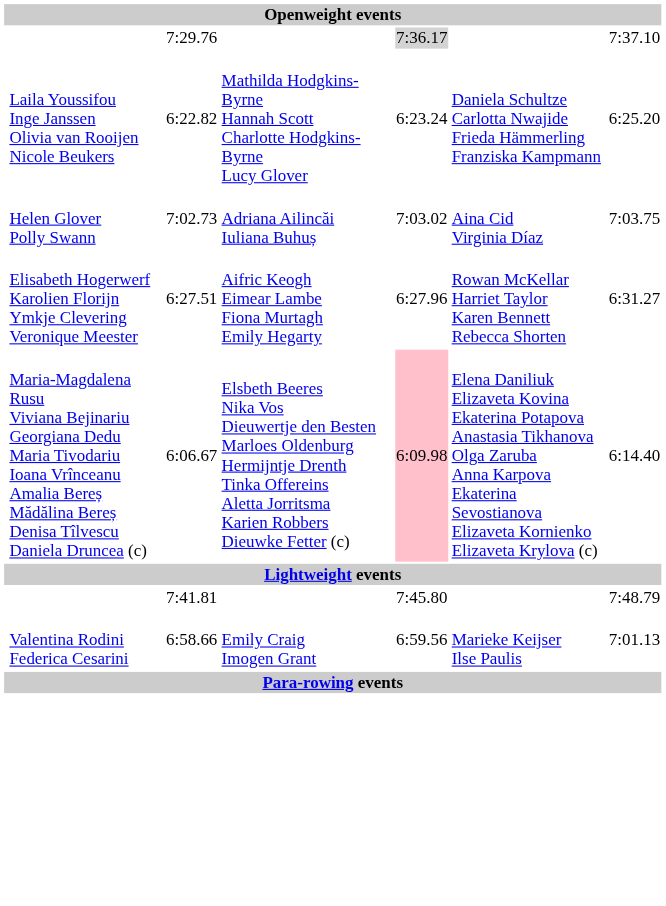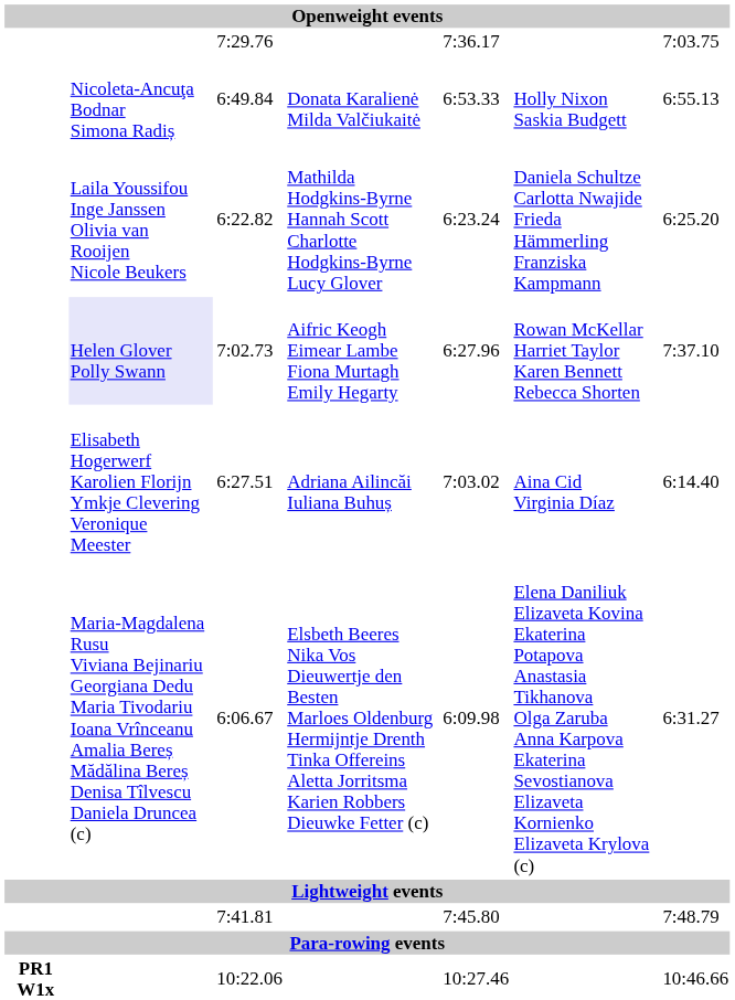 <table>
 <tr>
 <th colspan="7" style="background-color:#CCC;">Openweight events</th>
 </tr>
 <tr>
 <th></th>
 <td></td>
 <td>7:29.76</td>
 <td></td>
-<td style="background: lightgrey;">7:36.17</td>
+<td>7:36.17</td>
 <td></td>
-<td>7:37.10</td>
+<td>7:03.75</td>
+</tr>
+<tr>
+<th></th>
+<td><br><a href='#'>Nicoleta-Ancuţa Bodnar</a><br><a href='#'>Simona Radiș</a></td>
+<td>6:49.84</td>
+<td><br><a href='#'>Donata Karalienė</a><br><a href='#'>Milda Valčiukaitė</a></td>
+<td>6:53.33</td>
+<td><br><a href='#'>Holly Nixon</a><br><a href='#'>Saskia Budgett</a></td>
+<td>6:55.13</td>
 </tr>
 <tr>
 <th></th>
 <td><br><a href='#'>Laila Youssifou</a><br><a href='#'>Inge Janssen</a><br><a href='#'>Olivia van Rooijen</a><br><a href='#'>Nicole Beukers</a></td>
 <td>6:22.82</td>
 <td><br><a href='#'>Mathilda Hodgkins-Byrne</a><br><a href='#'>Hannah Scott</a><br><a href='#'>Charlotte Hodgkins-Byrne</a><br><a href='#'>Lucy Glover</a></td>
 <td>6:23.24</td>
 <td><br><a href='#'>Daniela Schultze</a><br><a href='#'>Carlotta Nwajide</a><br><a href='#'>Frieda Hämmerling</a><br><a href='#'>Franziska Kampmann</a></td>
 <td>6:25.20</td>
 </tr>
 <tr>
 <th></th>
-<td><br><a href='#'>Helen Glover</a><br><a href='#'>Polly Swann</a></td>
+<td style="background: lavender;"><br><a href='#'>Helen Glover</a><br><a href='#'>Polly Swann</a></td>
 <td>7:02.73</td>
-<td><br><a href='#'>Adriana Ailincăi</a><br><a href='#'>Iuliana Buhuș</a></td>
-<td>7:03.02</td>
-<td><br><a href='#'>Aina Cid</a><br><a href='#'>Virginia Díaz</a></td>
-<td>7:03.75</td>
+<td><br><a href='#'>Aifric Keogh</a><br><a href='#'>Eimear Lambe</a><br><a href='#'>Fiona Murtagh</a><br><a href='#'>Emily Hegarty</a></td>
+<td>6:27.96</td>
+<td><br><a href='#'>Rowan McKellar</a><br><a href='#'>Harriet Taylor</a><br><a href='#'>Karen Bennett</a><br><a href='#'>Rebecca Shorten</a></td>
+<td>7:37.10</td>
 </tr>
 <tr>
 <th></th>
 <td><br><a href='#'>Elisabeth Hogerwerf</a><br><a href='#'>Karolien Florijn</a><br><a href='#'>Ymkje Clevering</a><br><a href='#'>Veronique Meester</a></td>
 <td>6:27.51</td>
-<td><br><a href='#'>Aifric Keogh</a><br><a href='#'>Eimear Lambe</a><br><a href='#'>Fiona Murtagh</a><br><a href='#'>Emily Hegarty</a></td>
-<td>6:27.96</td>
-<td><br><a href='#'>Rowan McKellar</a><br><a href='#'>Harriet Taylor</a><br><a href='#'>Karen Bennett</a><br><a href='#'>Rebecca Shorten</a></td>
-<td>6:31.27</td>
+<td><br><a href='#'>Adriana Ailincăi</a><br><a href='#'>Iuliana Buhuș</a></td>
+<td>7:03.02</td>
+<td><br><a href='#'>Aina Cid</a><br><a href='#'>Virginia Díaz</a></td>
+<td>6:14.40</td>
 </tr>
 <tr>
 <th></th>
 <td><br><a href='#'>Maria-Magdalena Rusu</a><br><a href='#'>Viviana Bejinariu</a><br><a href='#'>Georgiana Dedu</a><br><a href='#'>Maria Tivodariu</a><br><a href='#'>Ioana Vrînceanu</a><br><a href='#'>Amalia Bereș</a><br><a href='#'>Mădălina Bereș</a><br><a href='#'>Denisa Tîlvescu</a><br><a href='#'>Daniela Druncea</a> (c)</td>
 <td>6:06.67</td>
 <td><br><a href='#'>Elsbeth Beeres</a><br><a href='#'>Nika Vos</a><br><a href='#'>Dieuwertje den Besten</a><br><a href='#'>Marloes Oldenburg</a><br><a href='#'>Hermijntje Drenth</a><br><a href='#'>Tinka Offereins</a><br><a href='#'>Aletta Jorritsma</a><br><a href='#'>Karien Robbers</a><br><a href='#'>Dieuwke Fetter</a> (c)</td>
-<td style="background: pink;">6:09.98</td>
+<td>6:09.98</td>
 <td><br><a href='#'>Elena Daniliuk</a><br><a href='#'>Elizaveta Kovina</a><br><a href='#'>Ekaterina Potapova</a><br><a href='#'>Anastasia Tikhanova</a><br><a href='#'>Olga Zaruba</a><br><a href='#'>Anna Karpova</a><br><a href='#'>Ekaterina Sevostianova</a><br><a href='#'>Elizaveta Kornienko</a><br><a href='#'>Elizaveta Krylova</a> (c)</td>
-<td>6:14.40</td>
+<td>6:31.27</td>
 </tr>
 <tr>
 <th colspan="7" style="background-color:#CCC;"><a href='#'>Lightweight</a> events</th>
 </tr>
 <tr>
 <th></th>
 <td></td>
 <td>7:41.81</td>
 <td></td>
 <td>7:45.80</td>
 <td></td>
 <td>7:48.79</td>
 </tr>
 <tr>
-<th></th>
-<td><br><a href='#'>Valentina Rodini</a><br><a href='#'>Federica Cesarini</a></td>
-<td>6:58.66</td>
-<td><br><a href='#'>Emily Craig</a><br><a href='#'>Imogen Grant</a></td>
-<td>6:59.56</td>
-<td><br><a href='#'>Marieke Keijser</a><br><a href='#'>Ilse Paulis</a></td>
-<td>7:01.13</td>
+<th colspan="7" style="background-color:#CCC;"><a href='#'>Para-rowing</a> events</th>
 </tr>
 <tr>
-<th colspan="7" style="background-color:#CCC;"><a href='#'>Para-rowing</a> events</th>
+<th>PR1 W1x</th>
+<td></td>
+<td>10:22.06</td>
+<td></td>
+<td>10:27.46</td>
+<td></td>
+<td>10:46.66</td>
 </tr>
 </table>
